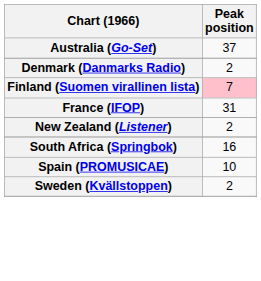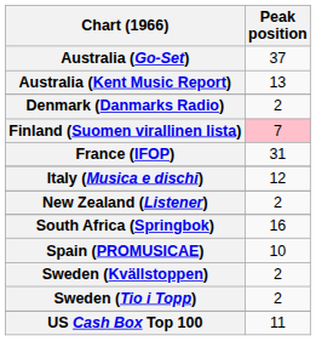 <table class="wikitable sortable plainrowheaders" style="text-align:center">
 <tr>
 <th align="left">Chart (1966)</th>
 <th align="left">Peak<br>position</th>
 </tr>
 <tr>
 <th scope="row">Australia (<em><a href='#'>Go-Set</a></em>)</th>
 <td>37</td>
+</tr>
+<tr>
+<th scope="row">Australia (<a href='#'>Kent Music Report</a>)</th>
+<td>13</td>
 </tr>
 <tr>
 </tr>
 <tr>
 </tr>
 <tr>
 </tr>
 <tr>
 </tr>
 <tr>
 <th scope="row">Denmark (<a href='#'>Danmarks Radio</a>)</th>
 <td>2</td>
 </tr>
 <tr>
 <th scope="row">Finland (<a href='#'>Suomen virallinen lista</a>)</th>
 <td style="background: pink;">7</td>
 </tr>
 <tr>
 <th scope="row">France (<a href='#'>IFOP</a>)</th>
 <td>31</td>
 </tr>
 <tr>
 </tr>
 <tr>
 </tr>
 <tr>
+<th scope="row">Italy (<em><a href='#'>Musica e dischi</a></em>)</th>
+<td>12</td>
+</tr>
+<tr>
 </tr>
 <tr>
 </tr>
 <tr>
 <th scope="row">New Zealand (<em><a href='#'>Listener</a></em>)</th>
 <td>2</td>
 </tr>
 <tr>
 </tr>
 <tr>
 <th scope="row">South Africa (<a href='#'>Springbok</a>)</th>
 <td>16</td>
 </tr>
 <tr>
 <th scope="row">Spain (<a href='#'>PROMUSICAE</a>)</th>
 <td>10</td>
 </tr>
 <tr>
 <th scope="row">Sweden (<a href='#'>Kvällstoppen</a>)</th>
 <td>2</td>
 </tr>
 <tr>
+<th scope="row">Sweden (<em><a href='#'>Tio i Topp</a></em>)</th>
+<td>2</td>
 </tr>
 <tr>
 </tr>
+<tr>
+</tr>
+<tr>
+<th scope="row">US <a href='#'><em>Cash Box</em></a> Top 100</th>
+<td>11</td>
+</tr>
 </table>
